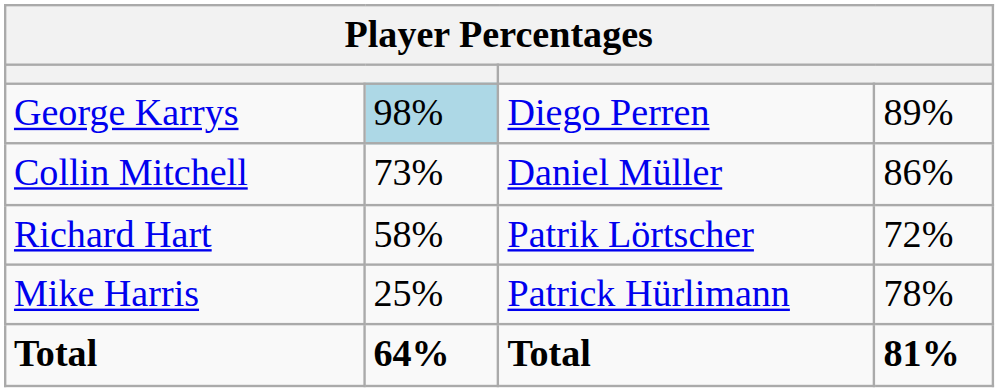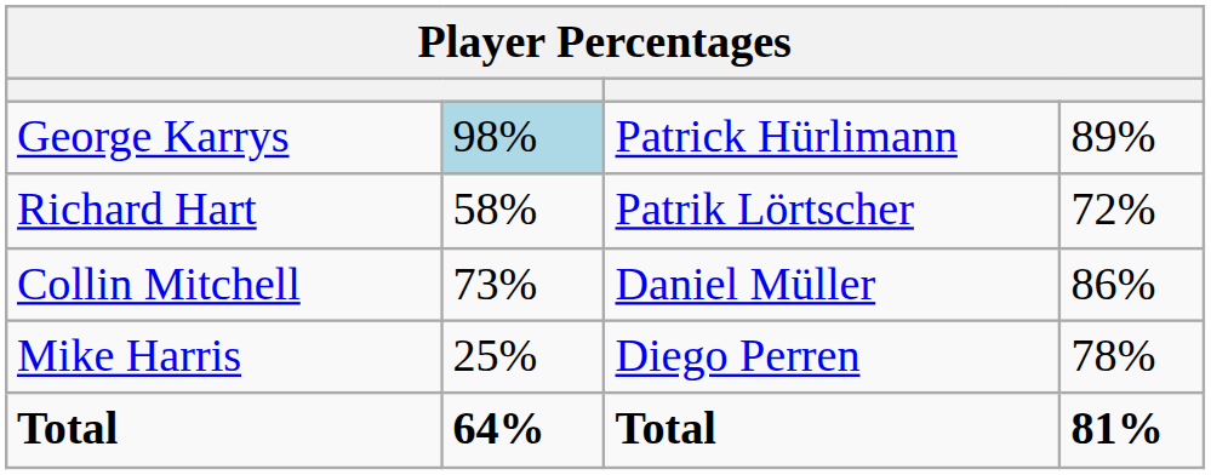 <table class="wikitable">
 <tr>
 <th colspan=4 width=400>Player Percentages</th>
 </tr>
 <tr>
 <th colspan=2 width=200></th>
 <th colspan=2 width=200></th>
 </tr>
 <tr>
 <td><a href='#'>George Karrys</a></td>
 <td style="background: lightblue;">98%</td>
-<td><a href='#'>Diego Perren</a></td>
+<td><a href='#'>Patrick Hürlimann</a></td>
 <td>89%</td>
+</tr>
+<tr>
+<td><a href='#'>Richard Hart</a></td>
+<td>58%</td>
+<td><a href='#'>Patrik Lörtscher</a></td>
+<td>72%</td>
 </tr>
 <tr>
 <td><a href='#'>Collin Mitchell</a></td>
 <td>73%</td>
 <td><a href='#'>Daniel Müller</a></td>
 <td>86%</td>
 </tr>
 <tr>
-<td><a href='#'>Richard Hart</a></td>
-<td>58%</td>
-<td><a href='#'>Patrik Lörtscher</a></td>
-<td>72%</td>
-</tr>
-<tr>
 <td><a href='#'>Mike Harris</a></td>
 <td>25%</td>
-<td><a href='#'>Patrick Hürlimann</a></td>
+<td><a href='#'>Diego Perren</a></td>
 <td>78%</td>
 </tr>
 <tr>
 <td><strong>Total</strong></td>
 <td><strong>64%</strong></td>
 <td><strong>Total</strong></td>
 <td><strong>81%</strong></td>
 </tr>
 </table>
